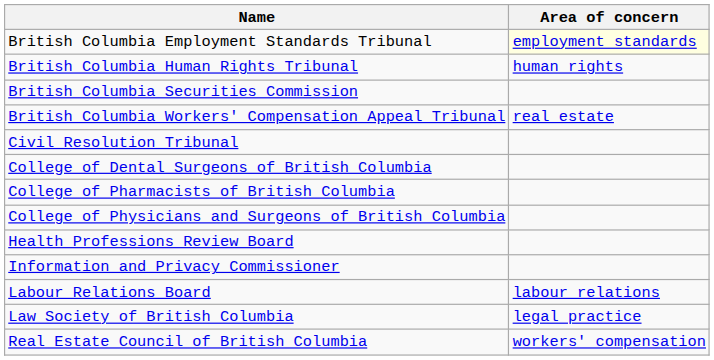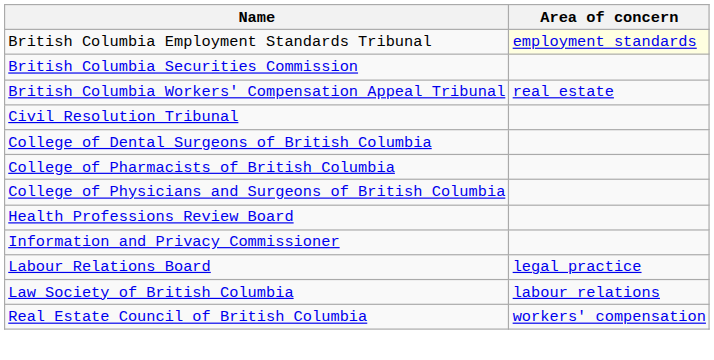 <table class="wikitable">
 <tr>
 <th>Name</th>
 <th>Area of concern</th>
 </tr>
 <tr>
 <td>British Columbia Employment Standards Tribunal</td>
 <td style="background: lightyellow;"><a href='#'>employment standards</a></td>
-</tr>
-<tr>
-<td><a href='#'>British Columbia Human Rights Tribunal</a></td>
-<td><a href='#'>human rights</a></td>
 </tr>
 <tr>
 <td><a href='#'>British Columbia Securities Commission</a></td>
 <td></td>
 </tr>
 <tr>
 <td><a href='#'>British Columbia Workers' Compensation Appeal Tribunal</a></td>
 <td><a href='#'>real estate</a></td>
 </tr>
 <tr>
 <td><a href='#'>Civil Resolution Tribunal</a></td>
 <td></td>
 </tr>
 <tr>
 <td><a href='#'>College of Dental Surgeons of British Columbia</a></td>
 <td></td>
 </tr>
 <tr>
 <td><a href='#'>College of Pharmacists of British Columbia</a></td>
 <td></td>
 </tr>
 <tr>
 <td><a href='#'>College of Physicians and Surgeons of British Columbia</a></td>
 <td></td>
 </tr>
 <tr>
 <td><a href='#'>Health Professions Review Board</a></td>
 <td></td>
 </tr>
 <tr>
 <td><a href='#'>Information and Privacy Commissioner</a></td>
 <td></td>
 </tr>
 <tr>
 <td><a href='#'>Labour Relations Board</a></td>
-<td><a href='#'>labour relations</a></td>
+<td><a href='#'>legal practice</a></td>
 </tr>
 <tr>
 <td><a href='#'>Law Society of British Columbia</a></td>
-<td><a href='#'>legal practice</a></td>
+<td><a href='#'>labour relations</a></td>
 </tr>
 <tr>
 <td><a href='#'>Real Estate Council of British Columbia</a></td>
 <td><a href='#'>workers' compensation</a></td>
 </tr>
 </table>
